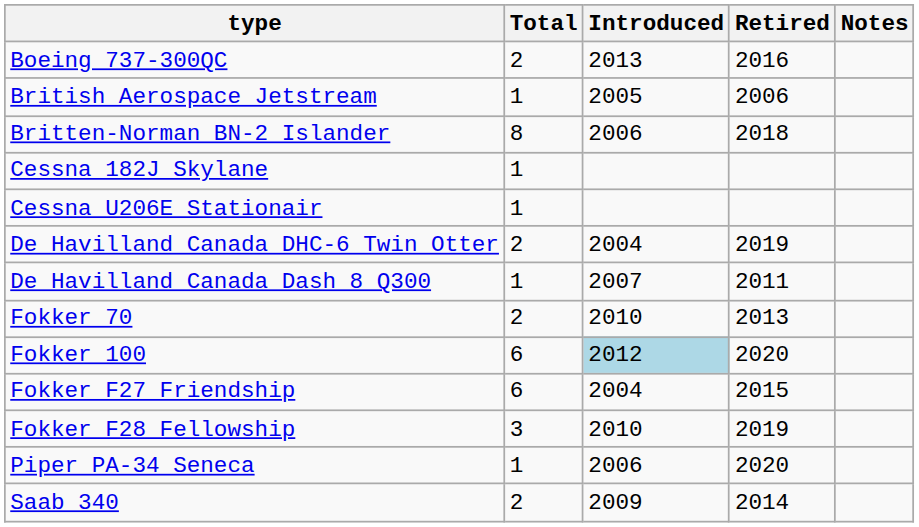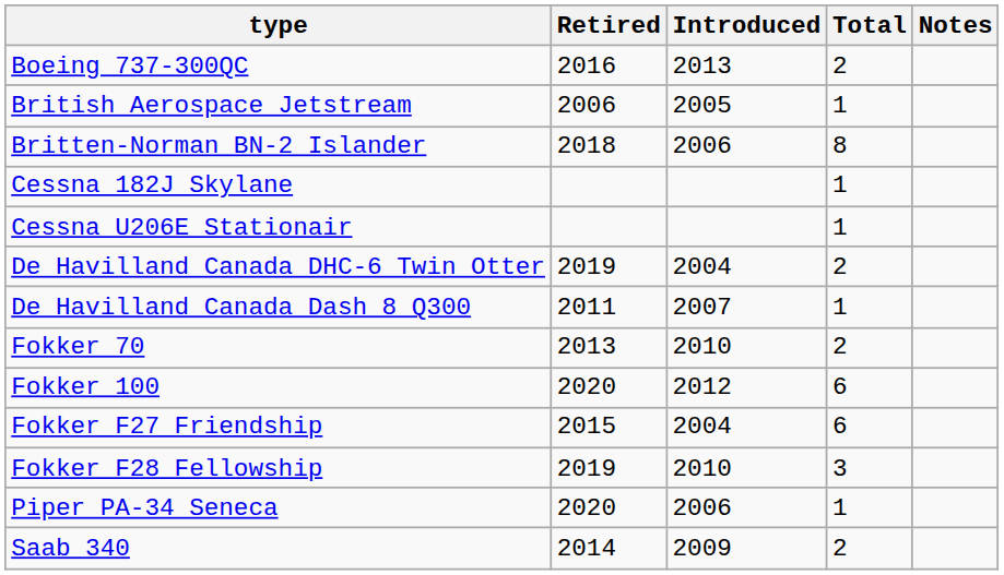 <table class="wikitable">
 <tr>
 <th>type</th>
+<th>Retired</th>
+<th>Introduced</th>
 <th>Total</th>
-<th>Introduced</th>
-<th>Retired</th>
 <th>Notes</th>
 </tr>
 <tr>
 <td><a href='#'>Boeing 737-300QC</a></td>
+<td>2016</td>
+<td>2013</td>
 <td>2</td>
-<td>2013</td>
-<td>2016</td>
 <td></td>
 </tr>
 <tr>
 <td><a href='#'>British Aerospace Jetstream</a></td>
+<td>2006</td>
+<td>2005</td>
 <td>1</td>
-<td>2005</td>
-<td>2006</td>
 <td></td>
 </tr>
 <tr>
 <td><a href='#'>Britten-Norman BN-2 Islander</a></td>
+<td>2018</td>
+<td>2006</td>
 <td>8</td>
-<td>2006</td>
-<td>2018</td>
 <td></td>
 </tr>
 <tr>
 <td><a href='#'>Cessna 182J Skylane</a></td>
-<td>1</td>
 <td></td>
 <td></td>
+<td>1</td>
 <td></td>
 </tr>
 <tr>
 <td><a href='#'>Cessna U206E Stationair</a></td>
-<td>1</td>
 <td></td>
 <td></td>
+<td>1</td>
 <td></td>
 </tr>
 <tr>
 <td><a href='#'>De Havilland Canada DHC-6 Twin Otter</a></td>
+<td>2019</td>
+<td>2004</td>
 <td>2</td>
-<td>2004</td>
-<td>2019</td>
 <td></td>
 </tr>
 <tr>
 <td><a href='#'>De Havilland Canada Dash 8 Q300</a></td>
+<td>2011</td>
+<td>2007</td>
 <td>1</td>
-<td>2007</td>
-<td>2011</td>
 <td></td>
 </tr>
 <tr>
 <td><a href='#'>Fokker 70</a></td>
+<td>2013</td>
+<td>2010</td>
 <td>2</td>
-<td>2010</td>
-<td>2013</td>
 <td></td>
 </tr>
 <tr>
 <td><a href='#'>Fokker 100</a></td>
+<td>2020</td>
+<td>2012</td>
 <td>6</td>
-<td style="background: lightblue;">2012</td>
-<td>2020</td>
 <td></td>
 </tr>
 <tr>
 <td><a href='#'>Fokker F27 Friendship</a></td>
+<td>2015</td>
+<td>2004</td>
 <td>6</td>
-<td>2004</td>
-<td>2015</td>
 <td></td>
 </tr>
 <tr>
 <td><a href='#'>Fokker F28 Fellowship</a></td>
+<td>2019</td>
+<td>2010</td>
 <td>3</td>
-<td>2010</td>
-<td>2019</td>
 <td></td>
 </tr>
 <tr>
 <td><a href='#'>Piper PA-34 Seneca</a></td>
+<td>2020</td>
+<td>2006</td>
 <td>1</td>
-<td>2006</td>
-<td>2020</td>
 <td></td>
 </tr>
 <tr>
 <td><a href='#'>Saab 340</a></td>
+<td>2014</td>
+<td>2009</td>
 <td>2</td>
-<td>2009</td>
-<td>2014</td>
 <td></td>
 </tr>
 </table>
